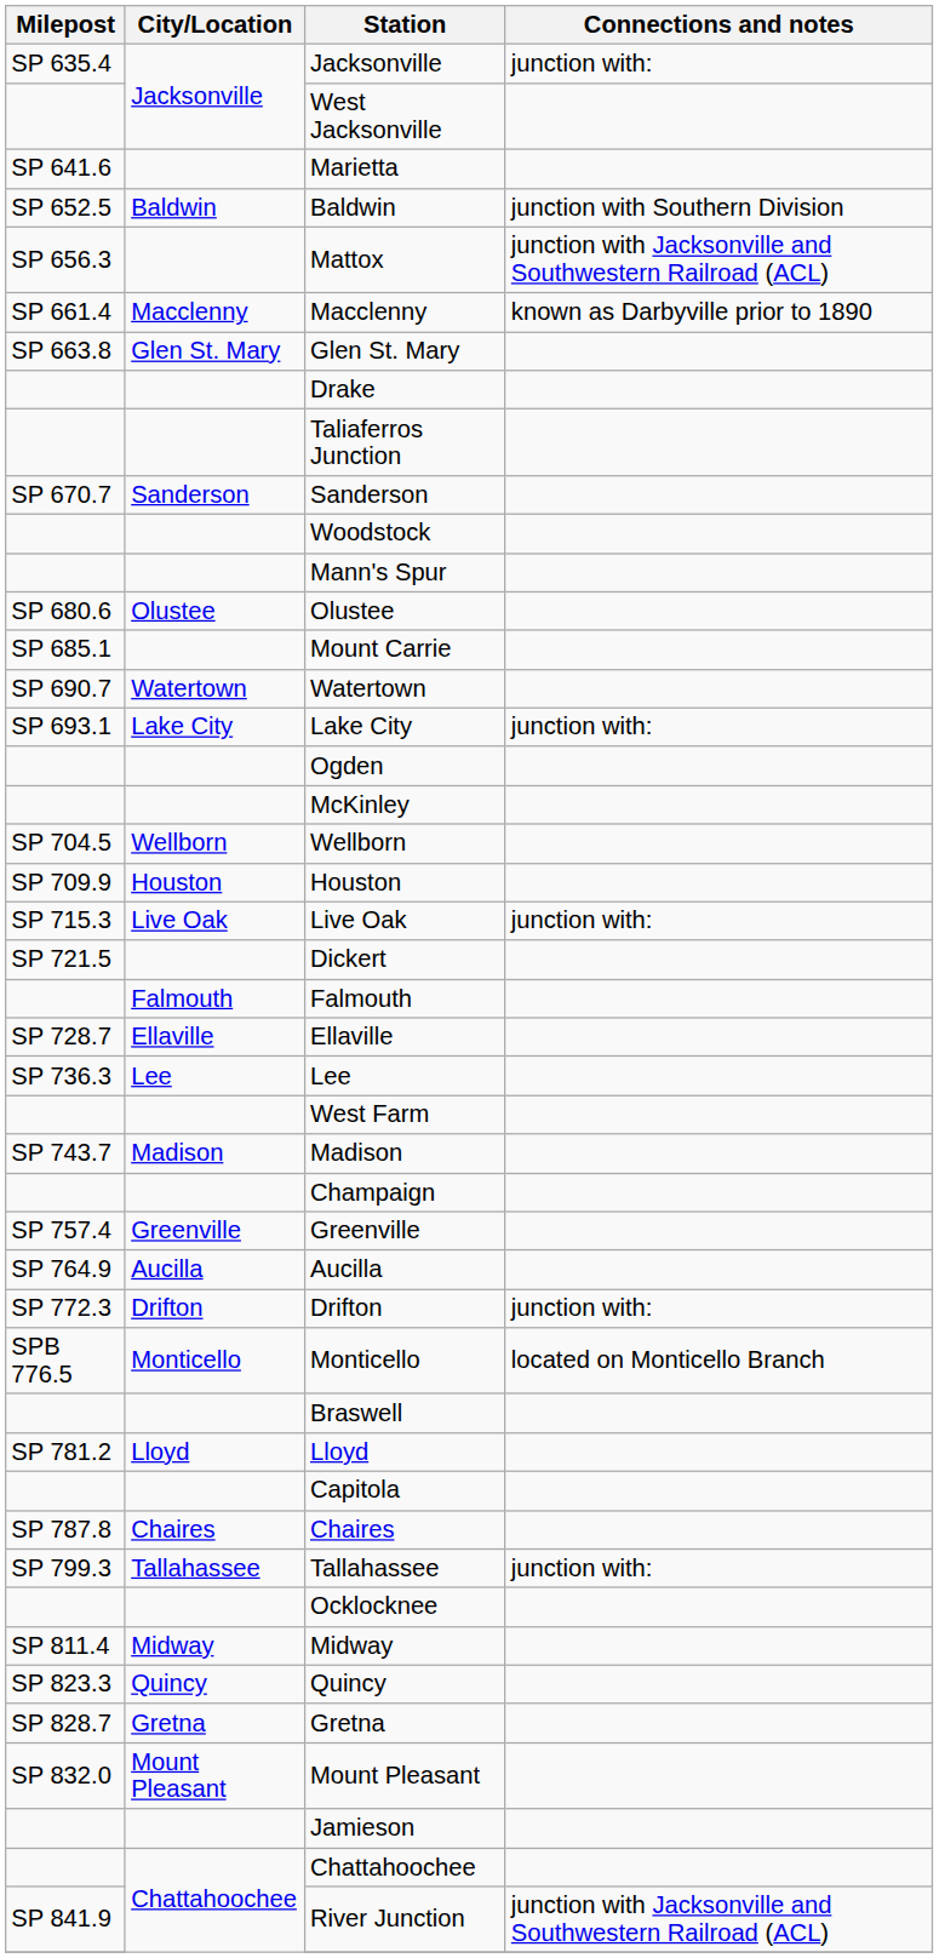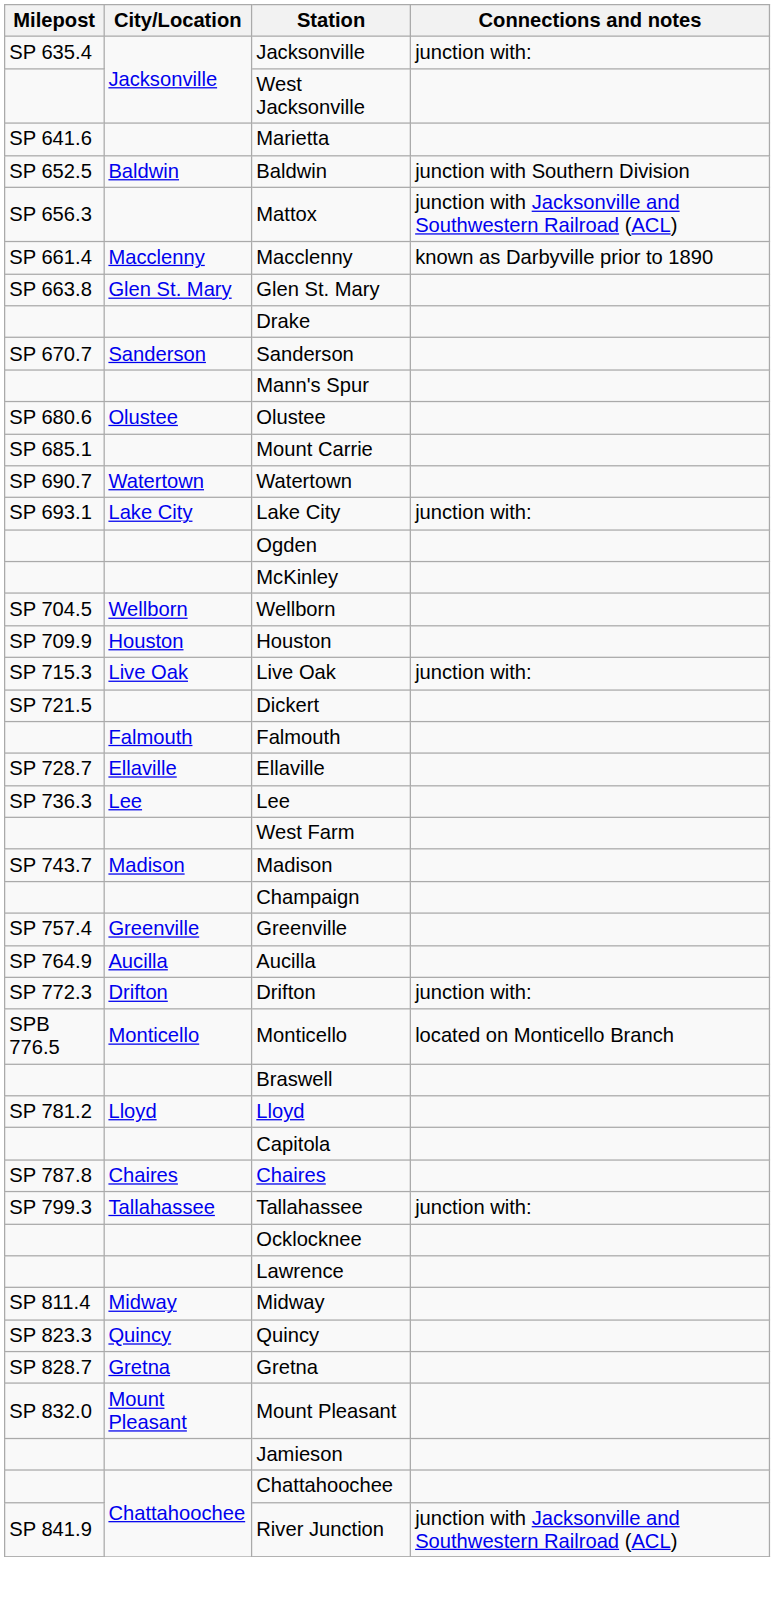 <table class="wikitable mw-collapsible mw-collapsed">
 <tr>
 <th>Milepost</th>
 <th>City/Location</th>
 <th>Station</th>
 <th>Connections and notes</th>
 </tr>
 <tr>
 <td>SP 635.4</td>
 <td ! rowspan= "2"><a href='#'>Jacksonville</a></td>
 <td>Jacksonville</td>
 <td>junction with:<br></td>
 </tr>
 <tr>
 <td></td>
 <td>West Jacksonville</td>
 <td></td>
 </tr>
 <tr>
 <td>SP 641.6</td>
 <td></td>
 <td>Marietta</td>
 <td></td>
 </tr>
 <tr>
 <td>SP 652.5</td>
 <td><a href='#'>Baldwin</a></td>
 <td>Baldwin</td>
 <td>junction with Southern Division</td>
 </tr>
 <tr>
 <td>SP 656.3</td>
 <td></td>
 <td>Mattox</td>
 <td>junction with <a href='#'>Jacksonville and Southwestern Railroad</a> (<a href='#'>ACL</a>)</td>
 </tr>
 <tr>
 <td>SP 661.4</td>
 <td><a href='#'>Macclenny</a></td>
 <td>Macclenny</td>
 <td>known as Darbyville prior to 1890</td>
 </tr>
 <tr>
 <td>SP 663.8</td>
 <td><a href='#'>Glen St. Mary</a></td>
 <td>Glen St. Mary</td>
 <td></td>
 </tr>
 <tr>
 <td></td>
 <td></td>
 <td>Drake</td>
 <td></td>
 </tr>
 <tr>
-<td></td>
-<td></td>
-<td>Taliaferros Junction</td>
-<td></td>
-</tr>
-<tr>
 <td>SP 670.7</td>
 <td><a href='#'>Sanderson</a></td>
 <td>Sanderson</td>
-<td></td>
-</tr>
-<tr>
-<td></td>
-<td></td>
-<td>Woodstock</td>
 <td></td>
 </tr>
 <tr>
 <td></td>
 <td></td>
 <td>Mann's Spur</td>
 <td></td>
 </tr>
 <tr>
 <td>SP 680.6</td>
 <td><a href='#'>Olustee</a></td>
 <td>Olustee</td>
 <td></td>
 </tr>
 <tr>
 <td>SP 685.1</td>
 <td></td>
 <td>Mount Carrie</td>
 <td></td>
 </tr>
 <tr>
 <td>SP 690.7</td>
 <td><a href='#'>Watertown</a></td>
 <td>Watertown</td>
 <td></td>
 </tr>
 <tr>
 <td>SP 693.1</td>
 <td><a href='#'>Lake City</a></td>
 <td>Lake City</td>
 <td>junction with:</td>
 </tr>
 <tr>
 <td></td>
 <td></td>
 <td>Ogden</td>
 <td></td>
 </tr>
 <tr>
 <td></td>
 <td></td>
 <td>McKinley</td>
 <td></td>
 </tr>
 <tr>
 <td>SP 704.5</td>
 <td><a href='#'>Wellborn</a></td>
 <td>Wellborn</td>
 <td></td>
 </tr>
 <tr>
 <td>SP 709.9</td>
 <td><a href='#'>Houston</a></td>
 <td>Houston</td>
 <td></td>
 </tr>
 <tr>
 <td>SP 715.3</td>
 <td><a href='#'>Live Oak</a></td>
 <td>Live Oak</td>
 <td>junction with:</td>
 </tr>
 <tr>
 <td>SP 721.5</td>
 <td></td>
 <td>Dickert</td>
 <td></td>
 </tr>
 <tr>
 <td></td>
 <td><a href='#'>Falmouth</a></td>
 <td>Falmouth</td>
 <td></td>
 </tr>
 <tr>
 <td>SP 728.7</td>
 <td><a href='#'>Ellaville</a></td>
 <td>Ellaville</td>
 <td></td>
 </tr>
 <tr>
 <td>SP 736.3</td>
 <td><a href='#'>Lee</a></td>
 <td>Lee</td>
 <td></td>
 </tr>
 <tr>
 <td></td>
 <td></td>
 <td>West Farm</td>
 <td></td>
 </tr>
 <tr>
 <td>SP 743.7</td>
 <td><a href='#'>Madison</a></td>
 <td>Madison</td>
 <td></td>
 </tr>
 <tr>
 <td></td>
 <td></td>
 <td>Champaign</td>
 <td></td>
 </tr>
 <tr>
 <td>SP 757.4</td>
 <td><a href='#'>Greenville</a></td>
 <td>Greenville</td>
 <td></td>
 </tr>
 <tr>
 <td>SP 764.9</td>
 <td><a href='#'>Aucilla</a></td>
 <td>Aucilla</td>
 <td></td>
 </tr>
 <tr>
 <td>SP 772.3</td>
 <td><a href='#'>Drifton</a></td>
 <td>Drifton</td>
 <td>junction with:</td>
 </tr>
 <tr>
 <td>SPB 776.5</td>
 <td><a href='#'>Monticello</a></td>
 <td>Monticello</td>
 <td>located on Monticello Branch</td>
 </tr>
 <tr>
 <td></td>
 <td></td>
 <td>Braswell</td>
 <td></td>
 </tr>
 <tr>
 <td>SP 781.2</td>
 <td><a href='#'>Lloyd</a></td>
 <td><a href='#'>Lloyd</a></td>
 <td></td>
 </tr>
 <tr>
 <td></td>
 <td></td>
 <td>Capitola</td>
 <td></td>
 </tr>
 <tr>
 <td>SP 787.8</td>
 <td><a href='#'>Chaires</a></td>
 <td><a href='#'>Chaires</a></td>
 <td></td>
 </tr>
 <tr>
 <td>SP 799.3</td>
 <td><a href='#'>Tallahassee</a></td>
 <td>Tallahassee</td>
 <td>junction with:</td>
 </tr>
 <tr>
 <td></td>
 <td></td>
 <td>Ocklocknee</td>
 <td></td>
 </tr>
 <tr>
+<td></td>
+<td></td>
+<td>Lawrence</td>
+<td></td>
+</tr>
+<tr>
 <td>SP 811.4</td>
 <td><a href='#'>Midway</a></td>
 <td>Midway</td>
 <td></td>
 </tr>
 <tr>
 <td>SP 823.3</td>
 <td><a href='#'>Quincy</a></td>
 <td>Quincy</td>
 <td></td>
 </tr>
 <tr>
 <td>SP 828.7</td>
 <td><a href='#'>Gretna</a></td>
 <td>Gretna</td>
 <td></td>
 </tr>
 <tr>
 <td>SP 832.0</td>
 <td><a href='#'>Mount Pleasant</a></td>
 <td>Mount Pleasant</td>
 <td></td>
 </tr>
 <tr>
 <td></td>
 <td></td>
 <td>Jamieson</td>
 <td></td>
 </tr>
 <tr>
 <td></td>
 <td ! rowspan="28"><a href='#'>Chattahoochee</a></td>
 <td>Chattahoochee</td>
 <td></td>
 </tr>
 <tr>
 <td>SP 841.9</td>
 <td>River Junction</td>
 <td>junction with <a href='#'>Jacksonville and Southwestern Railroad</a> (<a href='#'>ACL</a>)</td>
 </tr>
 <tr>
 </tr>
 </table>
